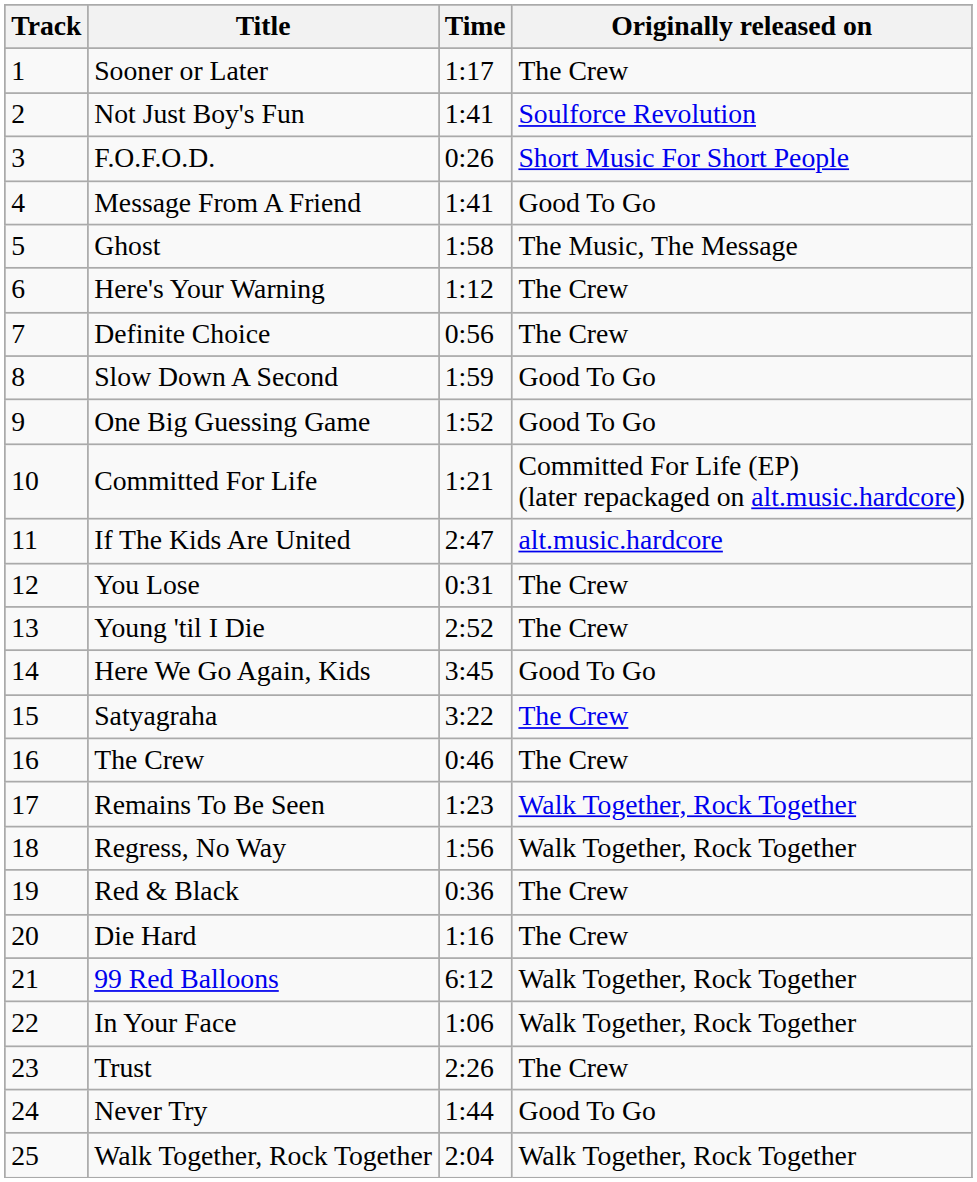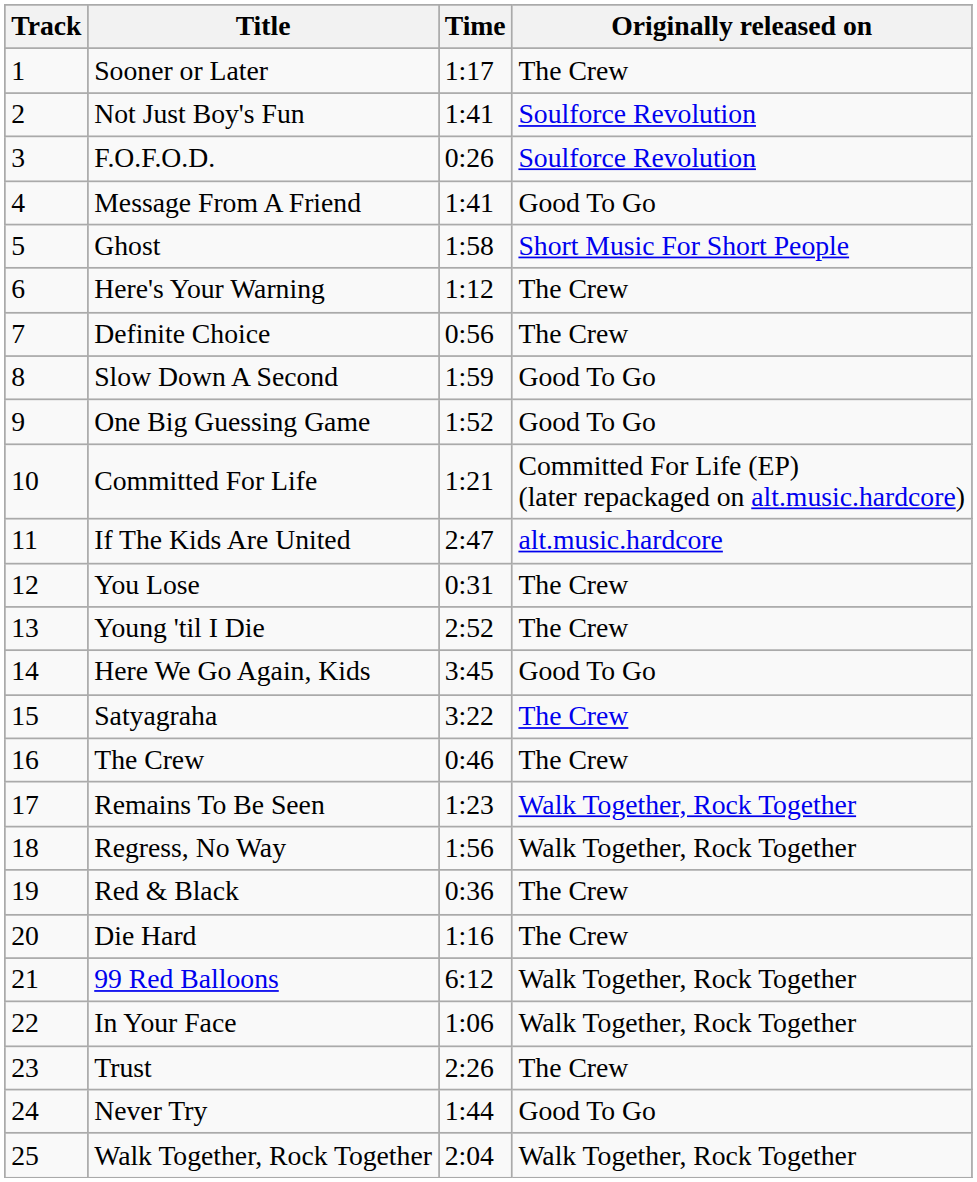 <table class="wikitable">
 <tr>
 <th scope="col" style="width:1em">Track</th>
 <th scope="col">Title</th>
 <th scope="col">Time</th>
 <th scope="col">Originally released on</th>
 </tr>
 <tr>
 <td>1</td>
 <td>Sooner or Later</td>
 <td>1:17</td>
 <td>The Crew</td>
 </tr>
 <tr>
 <td>2</td>
 <td>Not Just Boy's Fun</td>
 <td>1:41</td>
 <td><a href='#'>Soulforce Revolution</a></td>
 </tr>
 <tr>
 <td>3</td>
 <td>F.O.F.O.D.</td>
 <td>0:26</td>
-<td><a href='#'>Short Music For Short People</a></td>
+<td><a href='#'>Soulforce Revolution</a></td>
 </tr>
 <tr>
 <td>4</td>
 <td>Message From A Friend</td>
 <td>1:41</td>
 <td>Good To Go</td>
 </tr>
 <tr>
 <td>5</td>
 <td>Ghost</td>
 <td>1:58</td>
-<td>The Music, The Message</td>
+<td><a href='#'>Short Music For Short People</a></td>
 </tr>
 <tr>
 <td>6</td>
 <td>Here's Your Warning</td>
 <td>1:12</td>
 <td>The Crew</td>
 </tr>
 <tr>
 <td>7</td>
 <td>Definite Choice</td>
 <td>0:56</td>
 <td>The Crew</td>
 </tr>
 <tr>
 <td>8</td>
 <td>Slow Down A Second</td>
 <td>1:59</td>
 <td>Good To Go</td>
 </tr>
 <tr>
 <td>9</td>
 <td>One Big Guessing Game</td>
 <td>1:52</td>
 <td>Good To Go</td>
 </tr>
 <tr>
 <td>10</td>
 <td>Committed For Life</td>
 <td>1:21</td>
 <td>Committed For Life (EP)<br>(later repackaged on <a href='#'>alt.music.hardcore</a>)</td>
 </tr>
 <tr>
 <td>11</td>
 <td>If The Kids Are United</td>
 <td>2:47</td>
 <td><a href='#'>alt.music.hardcore</a></td>
 </tr>
 <tr>
 <td>12</td>
 <td>You Lose</td>
 <td>0:31</td>
 <td>The Crew</td>
 </tr>
 <tr>
 <td>13</td>
 <td>Young 'til I Die</td>
 <td>2:52</td>
 <td>The Crew</td>
 </tr>
 <tr>
 <td>14</td>
 <td>Here We Go Again, Kids</td>
 <td>3:45</td>
 <td>Good To Go</td>
 </tr>
 <tr>
 <td>15</td>
 <td>Satyagraha</td>
 <td>3:22</td>
 <td><a href='#'>The Crew</a></td>
 </tr>
 <tr>
 <td>16</td>
 <td>The Crew</td>
 <td>0:46</td>
 <td>The Crew</td>
 </tr>
 <tr>
 <td>17</td>
 <td>Remains To Be Seen</td>
 <td>1:23</td>
 <td><a href='#'>Walk Together, Rock Together</a></td>
 </tr>
 <tr>
 <td>18</td>
 <td>Regress, No Way</td>
 <td>1:56</td>
 <td>Walk Together, Rock Together</td>
 </tr>
 <tr>
 <td>19</td>
 <td>Red & Black</td>
 <td>0:36</td>
 <td>The Crew</td>
 </tr>
 <tr>
 <td>20</td>
 <td>Die Hard</td>
 <td>1:16</td>
 <td>The Crew</td>
 </tr>
 <tr>
 <td>21</td>
 <td><a href='#'>99 Red Balloons</a></td>
 <td>6:12</td>
 <td>Walk Together, Rock Together</td>
 </tr>
 <tr>
 <td>22</td>
 <td>In Your Face</td>
 <td>1:06</td>
 <td>Walk Together, Rock Together</td>
 </tr>
 <tr>
 <td>23</td>
 <td>Trust</td>
 <td>2:26</td>
 <td>The Crew</td>
 </tr>
 <tr>
 <td>24</td>
 <td>Never Try</td>
 <td>1:44</td>
 <td>Good To Go</td>
 </tr>
 <tr>
 <td>25</td>
 <td>Walk Together, Rock Together</td>
 <td>2:04</td>
 <td>Walk Together, Rock Together</td>
 </tr>
 </table>
